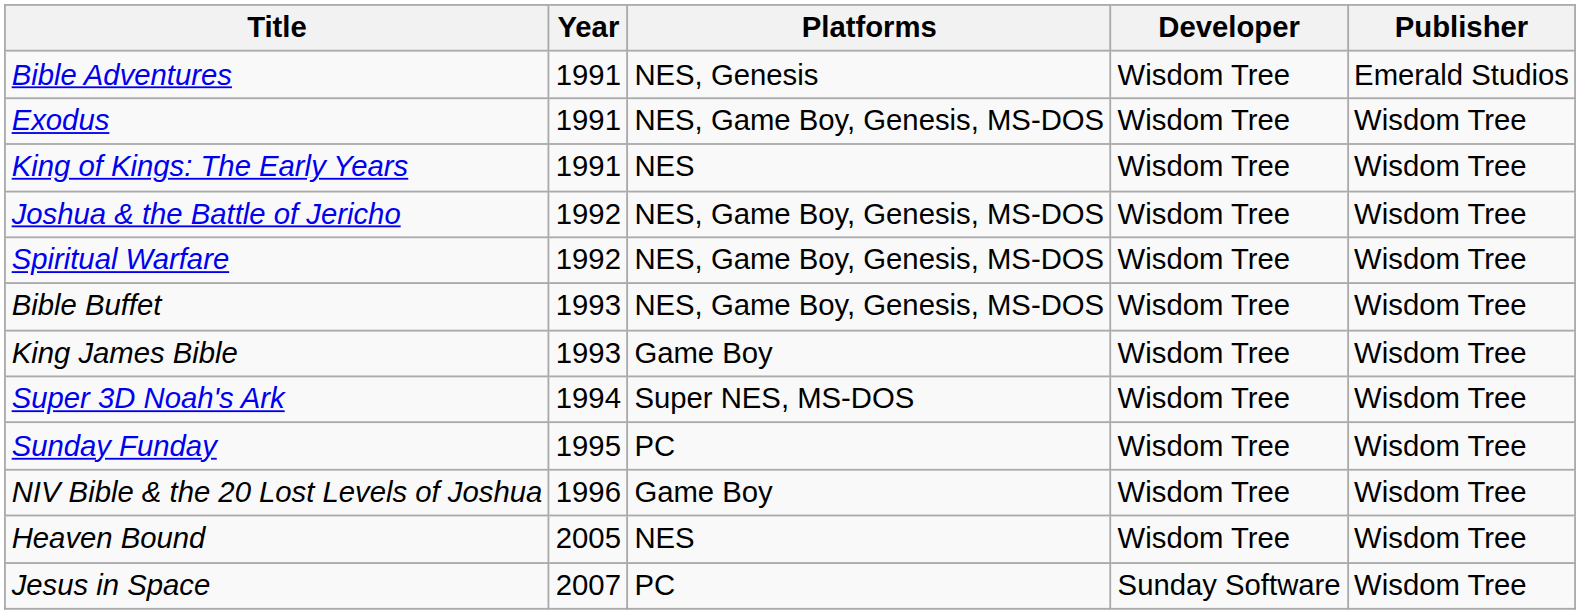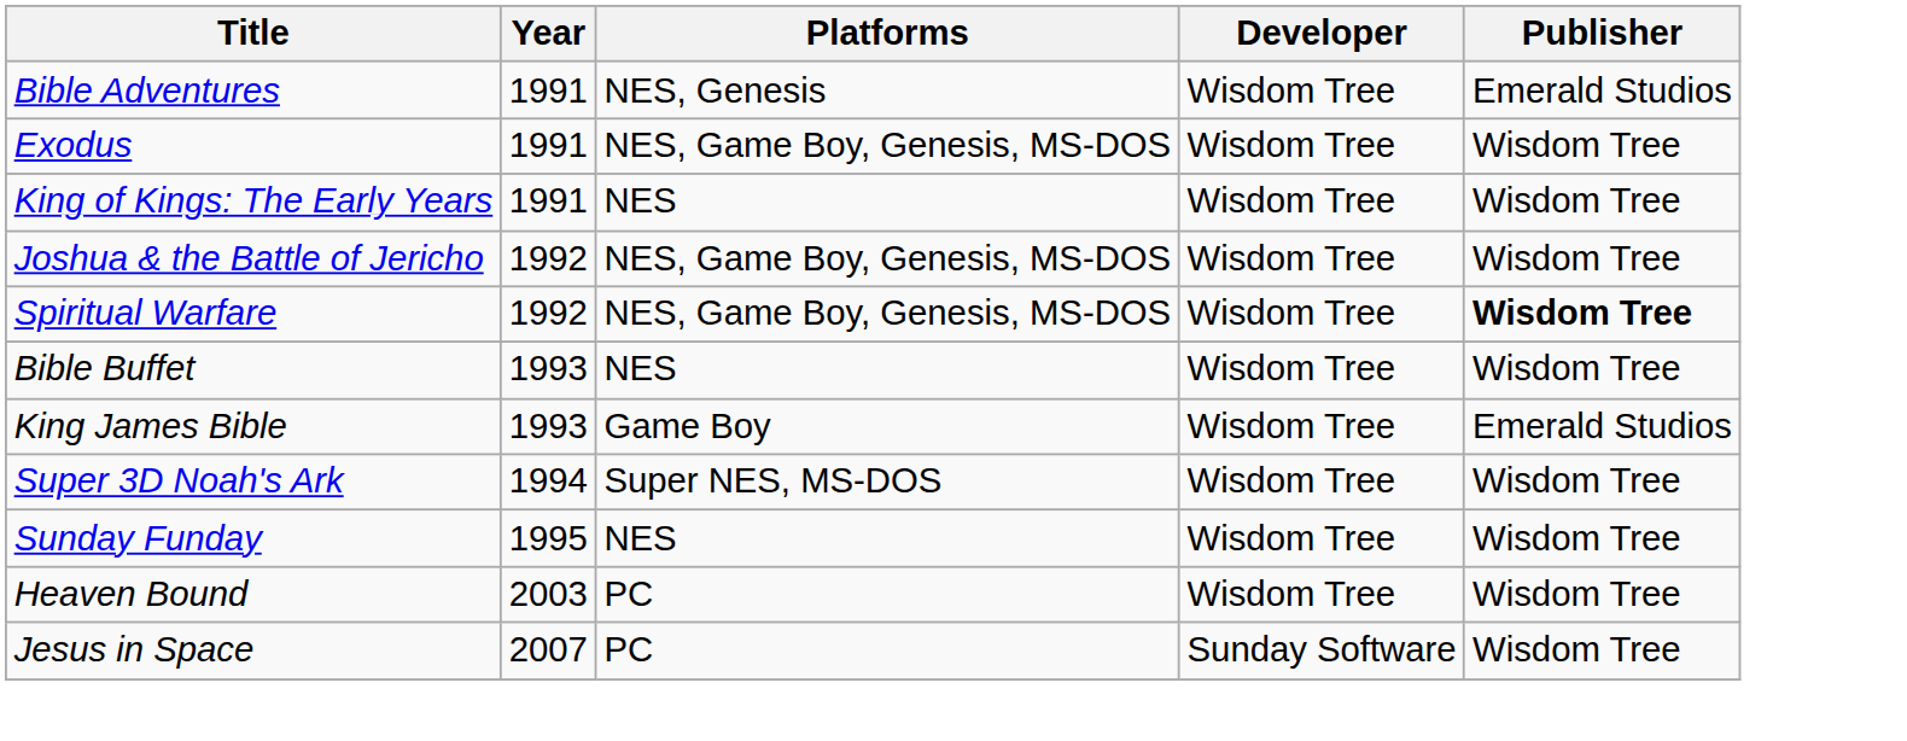 <table class="wikitable sortable">
 <tr>
 <th scope="col">Title</th>
 <th>Year</th>
 <th>Platforms</th>
 <th>Developer</th>
 <th>Publisher</th>
 </tr>
 <tr>
 <td><em><a href='#'>Bible Adventures</a></em></td>
 <td>1991</td>
 <td>NES, Genesis</td>
 <td>Wisdom Tree</td>
 <td>Emerald Studios</td>
 </tr>
 <tr>
 <td><em><a href='#'>Exodus</a></em></td>
 <td>1991</td>
 <td>NES, Game Boy, Genesis, MS-DOS</td>
 <td>Wisdom Tree</td>
 <td>Wisdom Tree</td>
 </tr>
 <tr>
 <td><em><a href='#'>King of Kings: The Early Years</a></em></td>
 <td>1991</td>
 <td>NES</td>
 <td>Wisdom Tree</td>
 <td>Wisdom Tree</td>
 </tr>
 <tr>
 <td><em><a href='#'>Joshua & the Battle of Jericho</a></em></td>
 <td>1992</td>
 <td>NES, Game Boy, Genesis, MS-DOS</td>
 <td>Wisdom Tree</td>
 <td>Wisdom Tree</td>
 </tr>
 <tr>
 <td><em><a href='#'>Spiritual Warfare</a></em></td>
 <td>1992</td>
 <td>NES, Game Boy, Genesis, MS-DOS</td>
 <td>Wisdom Tree</td>
-<td>Wisdom Tree</td>
+<td><strong>Wisdom Tree</strong></td>
 </tr>
 <tr>
 <td><em>Bible Buffet</em></td>
 <td>1993</td>
-<td>NES, Game Boy, Genesis, MS-DOS</td>
+<td>NES</td>
 <td>Wisdom Tree</td>
 <td>Wisdom Tree</td>
 </tr>
 <tr>
 <td><em>King James Bible</em></td>
 <td>1993</td>
 <td>Game Boy</td>
 <td>Wisdom Tree</td>
-<td>Wisdom Tree</td>
+<td>Emerald Studios</td>
 </tr>
 <tr>
 <td><em><a href='#'>Super 3D Noah's Ark</a></em></td>
 <td>1994</td>
 <td>Super NES, MS-DOS</td>
 <td>Wisdom Tree</td>
 <td>Wisdom Tree</td>
 </tr>
 <tr>
 <td><em><a href='#'>Sunday Funday</a></em></td>
 <td>1995</td>
-<td>PC</td>
-<td>Wisdom Tree</td>
-<td>Wisdom Tree</td>
-</tr>
-<tr>
-<td><em>NIV Bible & the 20 Lost Levels of Joshua</em></td>
-<td>1996</td>
-<td>Game Boy</td>
+<td>NES</td>
 <td>Wisdom Tree</td>
 <td>Wisdom Tree</td>
 </tr>
 <tr>
 <td><em>Heaven Bound</em></td>
-<td>2005</td>
-<td>NES</td>
+<td>2003</td>
+<td>PC</td>
 <td>Wisdom Tree</td>
 <td>Wisdom Tree</td>
 </tr>
 <tr>
 <td><em>Jesus in Space</em></td>
 <td>2007</td>
 <td>PC</td>
 <td>Sunday Software</td>
 <td>Wisdom Tree</td>
 </tr>
 </table>
